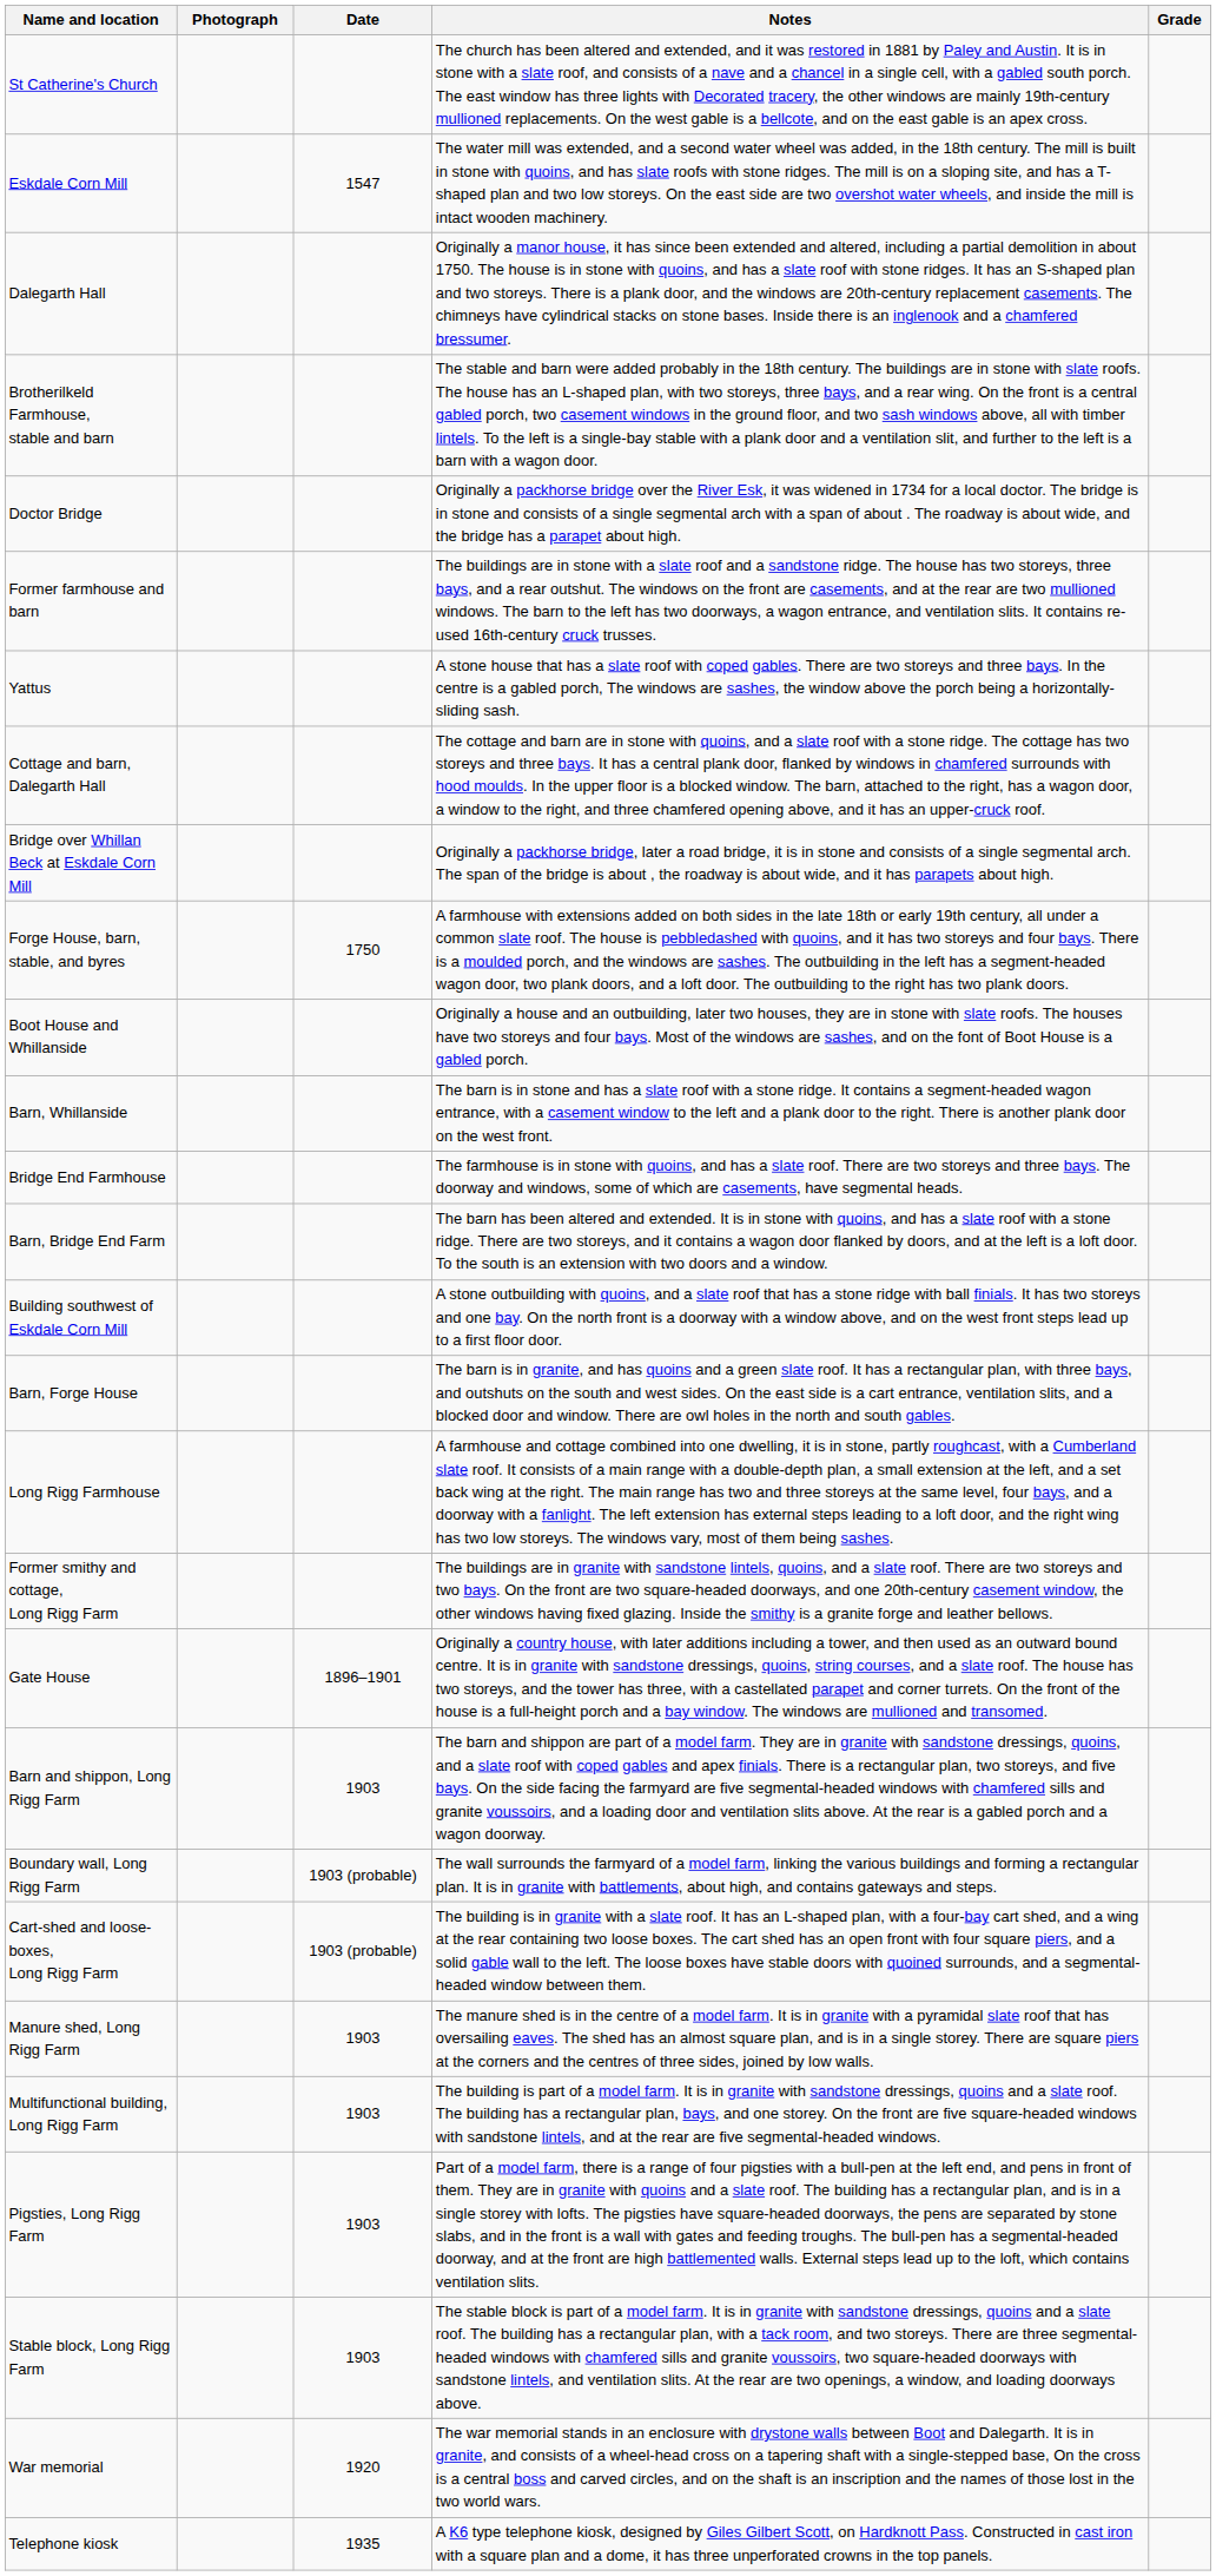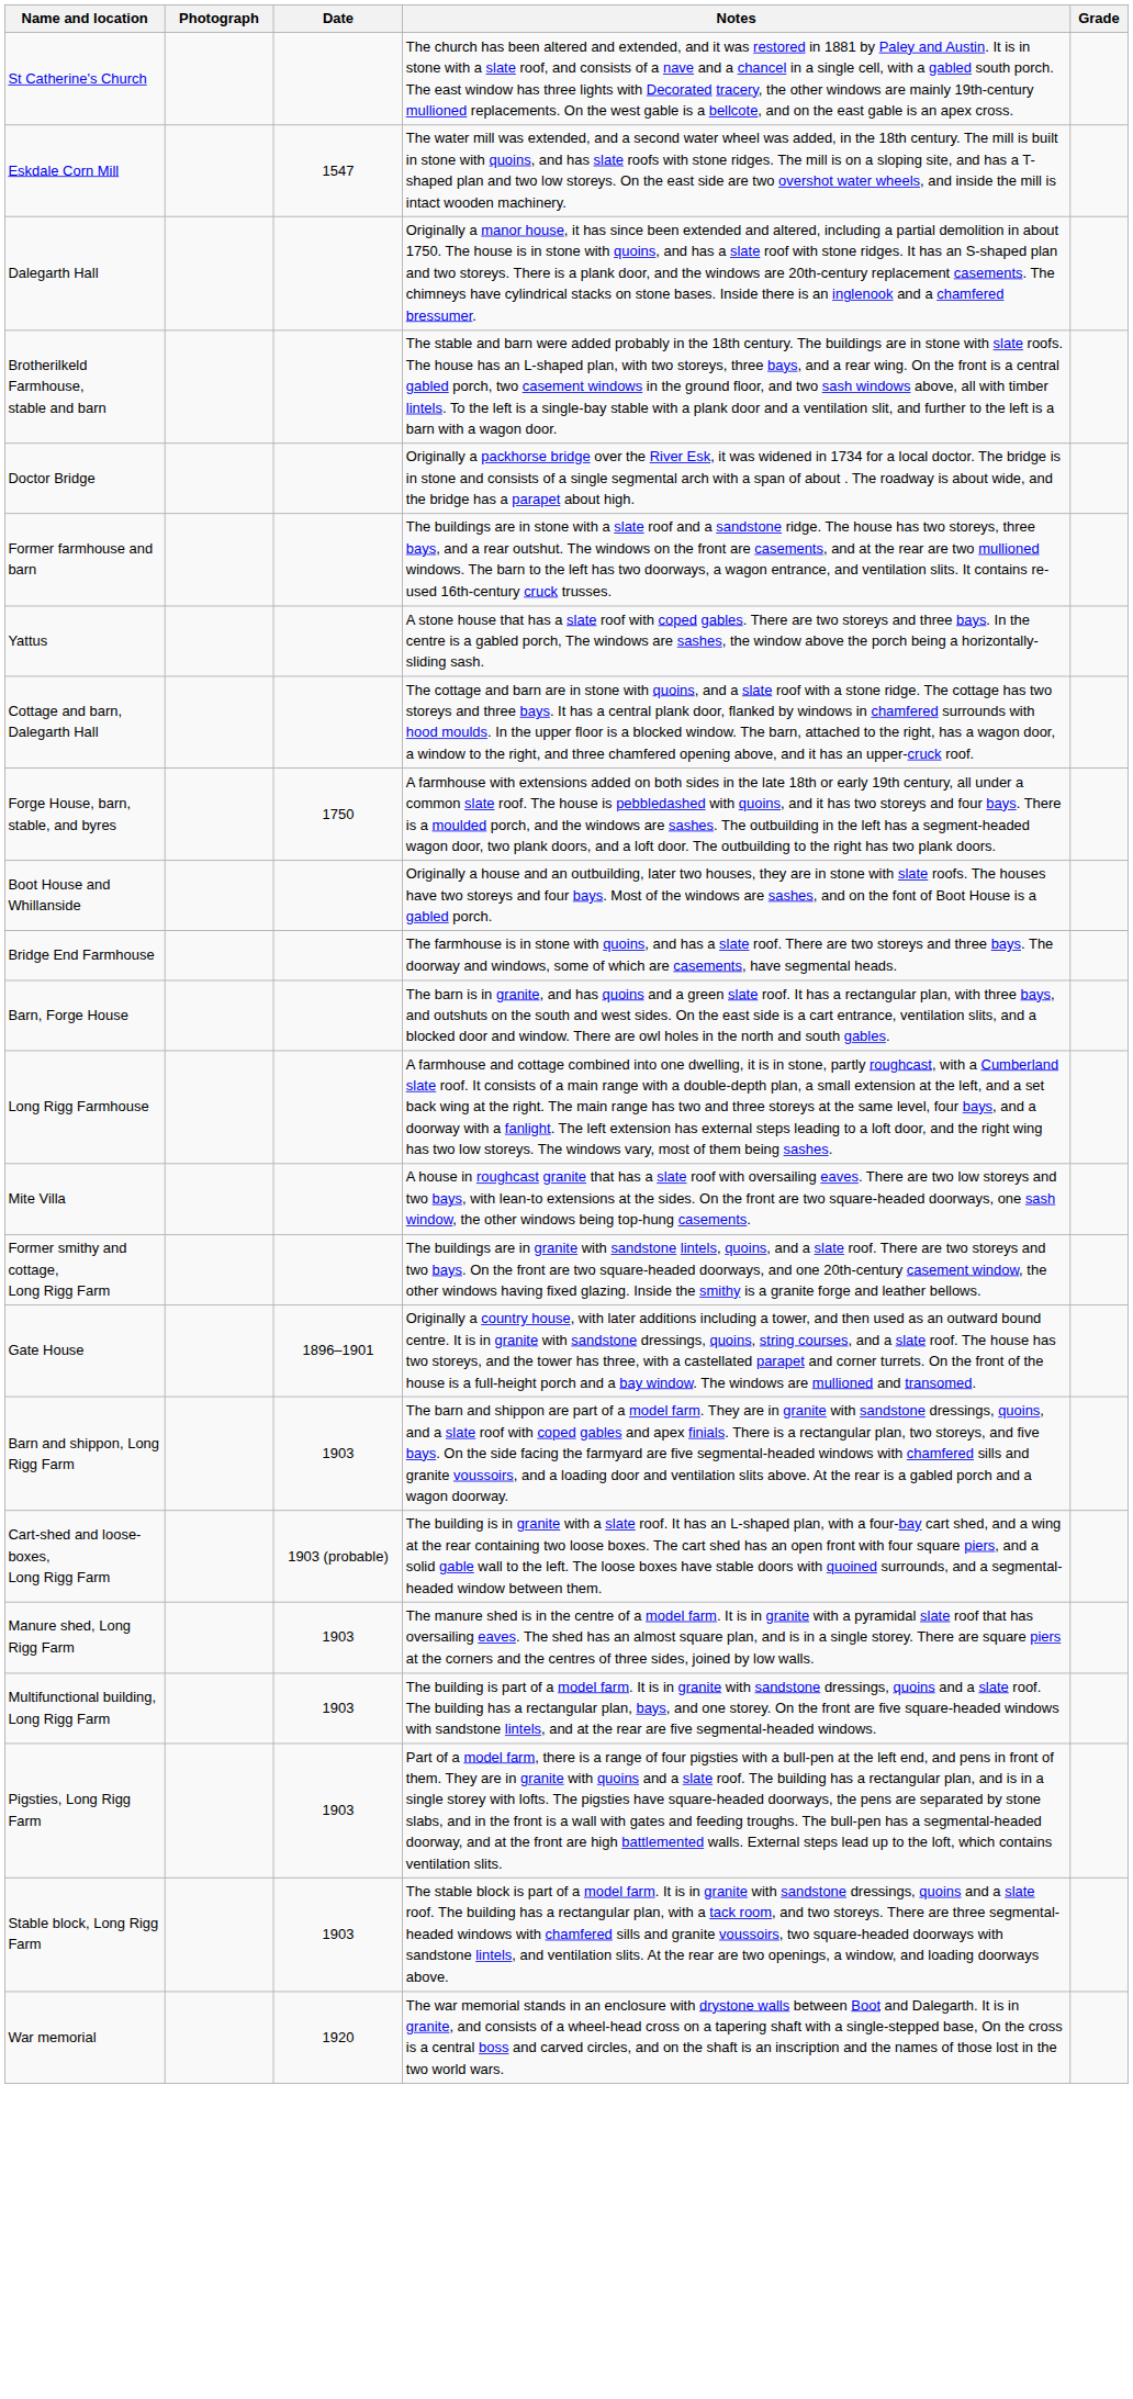 <table class="wikitable sortable plainrowheaders" style="width:100%; border:0; text-align:left; line-height:150%;">
 <tr>
 <th scope="col"  style="width:150px">Name and location</th>
 <th scope="col"  style="width:100px" class="unsortable">Photograph</th>
 <th scope="col"  style="width:120px">Date</th>
 <th scope="col"  style="width:650px" class="unsortable">Notes</th>
 <th scope="col"  style="width:50px">Grade</th>
 </tr>
 <tr>
 <td><a href='#'>St Catherine's Church</a><br><small></small></td>
 <td></td>
 <td align="center"></td>
 <td>The church has been altered and extended, and it was <a href='#'>restored</a> in 1881 by <a href='#'>Paley and Austin</a>.  It is in stone with a <a href='#'>slate</a> roof, and consists of a <a href='#'>nave</a> and a <a href='#'>chancel</a> in a single cell, with a <a href='#'>gabled</a> south porch.  The east window has three lights with <a href='#'>Decorated</a> <a href='#'>tracery</a>, the other windows are mainly 19th-century <a href='#'>mullioned</a> replacements.  On the west gable is a <a href='#'>bellcote</a>, and on the east gable is an apex cross.</td>
 <td align="center" ></td>
 </tr>
 <tr>
 <td><a href='#'>Eskdale Corn Mill</a><br><small></small></td>
 <td></td>
 <td align="center">1547</td>
 <td>The water mill was extended, and a second water wheel was added, in the 18th century.  The mill is built in stone with <a href='#'>quoins</a>, and has <a href='#'>slate</a> roofs with stone ridges.  The mill is on a sloping site, and has a T-shaped plan and two low storeys.  On the east side are two  <a href='#'>overshot water wheels</a>, and inside the mill is intact wooden machinery.</td>
 <td align="center" ></td>
 </tr>
 <tr>
 <td>Dalegarth Hall<br><small></small></td>
 <td></td>
 <td align="center"></td>
 <td>Originally a <a href='#'>manor house</a>, it has since been extended and altered, including a partial demolition in about 1750.  The house is in stone with <a href='#'>quoins</a>, and has a <a href='#'>slate</a> roof with stone ridges.  It has an S-shaped plan and two storeys.  There is a plank door, and the windows are 20th-century replacement <a href='#'>casements</a>.  The chimneys have cylindrical stacks on stone bases.  Inside there is an <a href='#'>inglenook</a> and a <a href='#'>chamfered</a> <a href='#'>bressumer</a>.</td>
 <td align="center" ></td>
 </tr>
 <tr>
 <td>Brotherilkeld Farmhouse,<br>stable and barn<br><small></small></td>
 <td></td>
 <td align="center"></td>
 <td>The stable and barn were added probably in the 18th century.  The buildings are in stone with <a href='#'>slate</a> roofs.  The house has an L-shaped plan, with two storeys, three <a href='#'>bays</a>, and a rear wing.  On the front is a central <a href='#'>gabled</a> porch, two <a href='#'>casement windows</a> in the ground floor, and two <a href='#'>sash windows</a> above, all with timber <a href='#'>lintels</a>.  To the left is a single-bay stable with a plank door and a ventilation slit, and further to the left is a barn with a wagon door.</td>
 <td align="center" ></td>
 </tr>
 <tr>
 <td>Doctor Bridge<br><small></small></td>
 <td></td>
 <td align="center"></td>
 <td>Originally a <a href='#'>packhorse bridge</a> over the <a href='#'>River Esk</a>, it was widened in 1734 for a local doctor.  The bridge is in stone and consists of a single segmental arch with a span of about .  The roadway is about  wide, and the bridge has a <a href='#'>parapet</a> about  high.</td>
 <td align="center" ></td>
 </tr>
 <tr>
 <td>Former farmhouse and barn<br><small></small></td>
 <td></td>
 <td align="center"></td>
 <td>The buildings are in stone with a <a href='#'>slate</a> roof and a <a href='#'>sandstone</a> ridge.  The house has two storeys, three <a href='#'>bays</a>, and a rear outshut.  The windows on the front are <a href='#'>casements</a>, and at the rear are two <a href='#'>mullioned</a> windows.  The barn to the left has two doorways, a wagon entrance, and ventilation slits.  It contains re-used 16th-century <a href='#'>cruck</a> trusses.</td>
 <td align="center" ></td>
 </tr>
 <tr>
 <td>Yattus<br><small></small></td>
 <td></td>
 <td align="center"></td>
 <td>A stone house that has a <a href='#'>slate</a> roof with <a href='#'>coped</a> <a href='#'>gables</a>.  There are two storeys and three <a href='#'>bays</a>.  In the centre is a gabled porch,  The windows are <a href='#'>sashes</a>, the window above the porch being a horizontally-sliding sash.</td>
 <td align="center" ></td>
 </tr>
 <tr>
 <td>Cottage and barn, Dalegarth Hall<br><small></small></td>
 <td></td>
 <td align="center"></td>
 <td>The cottage and barn are in stone with <a href='#'>quoins</a>, and a <a href='#'>slate</a> roof with a stone ridge.  The cottage has two storeys and three <a href='#'>bays</a>.  It has a central plank door, flanked by windows in <a href='#'>chamfered</a> surrounds with <a href='#'>hood moulds</a>.  In the upper floor is a blocked window.  The barn, attached to the right, has a wagon door, a window to the right, and three chamfered opening above, and it has an upper-<a href='#'>cruck</a> roof.</td>
 <td align="center" ></td>
 </tr>
 <tr>
-<td>Bridge over <a href='#'>Whillan Beck</a> at <a href='#'>Eskdale Corn Mill</a><br><small></small></td>
-<td></td>
-<td align="center"></td>
-<td>Originally a <a href='#'>packhorse bridge</a>, later a road bridge, it is in stone and consists of a single segmental arch.  The span of the bridge is about , the roadway is about  wide, and it has <a href='#'>parapets</a> about  high.</td>
-<td align="center" ></td>
-</tr>
-<tr>
 <td>Forge House, barn, stable, and byres<br><small></small></td>
 <td></td>
 <td align="center">1750</td>
 <td>A farmhouse with extensions added on both sides in the late 18th or early 19th century, all under a common <a href='#'>slate</a> roof.  The house is <a href='#'>pebbledashed</a> with <a href='#'>quoins</a>, and it has two storeys and four <a href='#'>bays</a>.  There is a <a href='#'>moulded</a> porch, and the windows are <a href='#'>sashes</a>.  The outbuilding in the left has a segment-headed wagon door, two plank doors, and a loft door.  The outbuilding to the right has two plank doors.</td>
 <td align="center" ></td>
 </tr>
 <tr>
 <td>Boot House and Whillanside<br><small></small></td>
 <td></td>
 <td align="center"></td>
 <td>Originally a house and an outbuilding, later two houses, they are in stone with <a href='#'>slate</a> roofs.  The houses have two storeys and four <a href='#'>bays</a>.  Most of the windows are <a href='#'>sashes</a>, and on the font of Boot House is a <a href='#'>gabled</a> porch.</td>
 <td align="center" ></td>
 </tr>
 <tr>
-<td>Barn, Whillanside<br><small></small></td>
-<td></td>
-<td align="center"></td>
-<td>The barn is in stone and has a <a href='#'>slate</a> roof with a stone ridge.  It contains a segment-headed wagon entrance, with a <a href='#'>casement window</a> to the left and a plank door to the right.  There is another plank door on the west front.</td>
-<td align="center" ></td>
-</tr>
-<tr>
 <td>Bridge End Farmhouse<br><small></small></td>
 <td></td>
 <td align="center"></td>
 <td>The farmhouse is in stone with <a href='#'>quoins</a>, and has a <a href='#'>slate</a> roof.  There are two storeys and three <a href='#'>bays</a>.  The doorway and windows, some of which are <a href='#'>casements</a>, have segmental heads.</td>
-<td align="center" ></td>
-</tr>
-<tr>
-<td>Barn, Bridge End Farm<br><small></small></td>
-<td></td>
-<td align="center"></td>
-<td>The barn has been altered and extended.  It is in stone with <a href='#'>quoins</a>, and has a <a href='#'>slate</a> roof with a stone ridge.  There are two storeys, and it contains a wagon door flanked by doors, and at the left is a loft door.  To the south is an extension with two doors and a window.</td>
-<td align="center" ></td>
-</tr>
-<tr>
-<td>Building southwest of<br><a href='#'>Eskdale Corn Mill</a><br><small></small></td>
-<td></td>
-<td align="center"></td>
-<td>A stone outbuilding with <a href='#'>quoins</a>, and a <a href='#'>slate</a> roof that has a stone ridge with ball <a href='#'>finials</a>.  It has two storeys and one <a href='#'>bay</a>.  On the north front is a doorway with a window above, and on the west front steps lead up to a first floor door.</td>
 <td align="center" ></td>
 </tr>
 <tr>
 <td>Barn, Forge House<br><small></small></td>
 <td></td>
 <td align="center"></td>
 <td>The barn is in <a href='#'>granite</a>, and has <a href='#'>quoins</a> and a green <a href='#'>slate</a> roof.  It has a rectangular plan, with three <a href='#'>bays</a>, and outshuts on the south and west sides.  On the east side is a cart entrance, ventilation slits, and a blocked door and window.  There are owl holes in the north and south <a href='#'>gables</a>.</td>
 <td align="center" ></td>
 </tr>
 <tr>
 <td>Long Rigg Farmhouse<br><small></small></td>
 <td></td>
 <td align="center"></td>
 <td>A farmhouse and cottage combined into one dwelling, it is in stone, partly <a href='#'>roughcast</a>, with a <a href='#'>Cumberland</a> <a href='#'>slate</a> roof.  It consists of a main range with a double-depth plan, a small extension at the left, and a set back wing at the right.  The main range has two and three storeys at the same level, four <a href='#'>bays</a>, and a doorway with a <a href='#'>fanlight</a>.  The left extension has external steps leading to a loft door, and the right wing has two low storeys.  The windows vary, most of them being <a href='#'>sashes</a>.</td>
+<td align="center" ></td>
+</tr>
+<tr>
+<td>Mite Villa<br><small></small></td>
+<td></td>
+<td align="center"></td>
+<td>A house in <a href='#'>roughcast</a> <a href='#'>granite</a> that has a <a href='#'>slate</a> roof with oversailing <a href='#'>eaves</a>.  There are two low storeys and two <a href='#'>bays</a>, with lean-to extensions at the sides.  On the front are two square-headed doorways, one <a href='#'>sash window</a>, the other windows being top-hung <a href='#'>casements</a>.</td>
 <td align="center" ></td>
 </tr>
 <tr>
 <td>Former smithy and cottage,<br>Long Rigg Farm<br><small></small></td>
 <td></td>
 <td align="center"></td>
 <td>The buildings are in <a href='#'>granite</a> with <a href='#'>sandstone</a> <a href='#'>lintels</a>, <a href='#'>quoins</a>, and a <a href='#'>slate</a> roof. There are two storeys and two <a href='#'>bays</a>.  On the front are two square-headed doorways, and one 20th-century <a href='#'>casement window</a>, the other windows having fixed glazing.  Inside the <a href='#'>smithy</a> is a granite forge and leather bellows.</td>
 <td align="center" ></td>
 </tr>
 <tr>
 <td>Gate House<br><small></small></td>
 <td></td>
 <td align="center">1896–1901</td>
 <td>Originally a <a href='#'>country house</a>, with later additions including a tower, and then used as an outward bound centre.  It is in <a href='#'>granite</a> with <a href='#'>sandstone</a> dressings, <a href='#'>quoins</a>, <a href='#'>string courses</a>, and a <a href='#'>slate</a> roof.  The house has two storeys, and the tower has three, with a castellated <a href='#'>parapet</a> and corner turrets.  On the front of the house is a full-height porch and a <a href='#'>bay window</a>.  The windows are <a href='#'>mullioned</a> and <a href='#'>transomed</a>.</td>
 <td align="center" ></td>
 </tr>
 <tr>
 <td>Barn and shippon, Long Rigg Farm<br><small></small></td>
 <td></td>
 <td align="center">1903</td>
 <td>The barn and shippon are part of a <a href='#'>model farm</a>.  They are in <a href='#'>granite</a> with <a href='#'>sandstone</a> dressings, <a href='#'>quoins</a>, and a <a href='#'>slate</a> roof with <a href='#'>coped</a> <a href='#'>gables</a> and apex <a href='#'>finials</a>.  There is a rectangular plan, two storeys, and five <a href='#'>bays</a>.  On the side facing the farmyard are five segmental-headed windows with <a href='#'>chamfered</a> sills and granite <a href='#'>voussoirs</a>, and a loading door and ventilation slits above.  At the rear is a gabled porch and a wagon doorway.</td>
-<td align="center" ></td>
-</tr>
-<tr>
-<td>Boundary wall, Long Rigg Farm<br><small></small></td>
-<td></td>
-<td align="center">1903 (probable)</td>
-<td>The wall surrounds the farmyard of a <a href='#'>model farm</a>, linking the various buildings and forming a rectangular plan.  It is in <a href='#'>granite</a> with <a href='#'>battlements</a>, about  high, and contains gateways and steps.</td>
 <td align="center" ></td>
 </tr>
 <tr>
 <td>Cart-shed and loose-boxes,<br>Long Rigg Farm<br><small></small></td>
 <td></td>
 <td align="center">1903 (probable)</td>
 <td>The building is in <a href='#'>granite</a> with a <a href='#'>slate</a> roof.  It has an L-shaped plan, with a four-<a href='#'>bay</a> cart shed, and a wing at the rear containing two loose boxes.  The cart shed has an open front with four square <a href='#'>piers</a>, and a solid <a href='#'>gable</a> wall to the left.  The loose boxes have stable doors with <a href='#'>quoined</a> surrounds, and a segmental-headed window between them.</td>
 <td align="center" ></td>
 </tr>
 <tr>
 <td>Manure shed, Long Rigg Farm<br><small></small></td>
 <td></td>
 <td align="center">1903</td>
 <td>The manure shed is in the centre of a <a href='#'>model farm</a>.  It is in <a href='#'>granite</a> with a pyramidal <a href='#'>slate</a> roof that has oversailing <a href='#'>eaves</a>.  The shed has an almost square plan, and is in a single storey.  There are square <a href='#'>piers</a> at the corners and the centres of three sides, joined by low walls.</td>
 <td align="center" ></td>
 </tr>
 <tr>
 <td>Multifunctional building,<br>Long Rigg Farm<br><small></small></td>
 <td></td>
 <td align="center">1903</td>
 <td>The building is part of a <a href='#'>model farm</a>.  It is in <a href='#'>granite</a> with <a href='#'>sandstone</a> dressings, <a href='#'>quoins</a> and a <a href='#'>slate</a> roof.  The building has a rectangular plan,  <a href='#'>bays</a>, and one storey.  On the front are five square-headed windows with sandstone <a href='#'>lintels</a>, and at the rear are five segmental-headed windows.</td>
 <td align="center" ></td>
 </tr>
 <tr>
 <td>Pigsties, Long Rigg Farm<br><small></small></td>
 <td></td>
 <td align="center">1903</td>
 <td>Part of a <a href='#'>model farm</a>, there is a range of four pigsties with a bull-pen at the left end, and pens in front of them.  They are in <a href='#'>granite</a> with <a href='#'>quoins</a> and a <a href='#'>slate</a> roof.  The building has a rectangular plan, and is in a single storey with lofts.  The pigsties have square-headed doorways, the pens are separated by stone slabs, and in the front is a wall with gates and feeding troughs.  The bull-pen has a segmental-headed doorway, and at the front are high <a href='#'>battlemented</a> walls.  External steps lead up to the loft, which contains ventilation slits.</td>
 <td align="center" ></td>
 </tr>
 <tr>
 <td>Stable block, Long Rigg Farm<br><small></small></td>
 <td></td>
 <td align="center">1903</td>
 <td>The stable block is part of a <a href='#'>model farm</a>.  It is in <a href='#'>granite</a> with <a href='#'>sandstone</a> dressings, <a href='#'>quoins</a> and a <a href='#'>slate</a> roof.  The building has a rectangular plan, with a <a href='#'>tack room</a>, and two storeys.  There are three segmental-headed windows with <a href='#'>chamfered</a> sills and granite <a href='#'>voussoirs</a>, two square-headed doorways with sandstone <a href='#'>lintels</a>, and ventilation slits.  At the rear are two openings, a window, and loading doorways above.</td>
 <td align="center" ></td>
 </tr>
 <tr>
 <td>War memorial<br><small></small></td>
 <td></td>
 <td align="center">1920</td>
 <td>The war memorial stands in an enclosure with <a href='#'>drystone walls</a> between <a href='#'>Boot</a> and Dalegarth.  It is in <a href='#'>granite</a>, and consists of a wheel-head cross on a tapering shaft with a single-stepped base,  On the cross is a central <a href='#'>boss</a> and carved circles, and on the shaft is an inscription and the names of those lost in the two world wars.</td>
 <td align="center" ></td>
 </tr>
 <tr>
-<td>Telephone kiosk<br><small></small></td>
-<td></td>
-<td align="center">1935</td>
-<td>A <a href='#'>K6</a> type telephone kiosk, designed by <a href='#'>Giles Gilbert Scott</a>, on <a href='#'>Hardknott Pass</a>.  Constructed in <a href='#'>cast iron</a> with a square plan and a dome, it has three unperforated crowns in the top panels.</td>
-<td align="center" ></td>
-</tr>
-<tr>
 </tr>
 </table>
